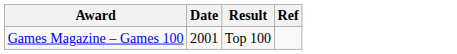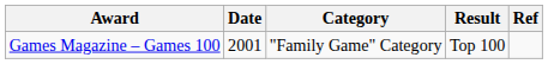 <table class="wikitable">
 <tr>
 <th>Award</th>
 <th>Date</th>
+<th>Category</th>
 <th>Result</th>
 <th>Ref</th>
 </tr>
 <tr>
 <td><a href='#'>Games Magazine – Games 100</a></td>
 <td style="text-align: center;">2001</td>
+<td>"Family Game" Category</td>
 <td style="text-align: center;">Top 100</td>
 <td></td>
 </tr>
 </table>
